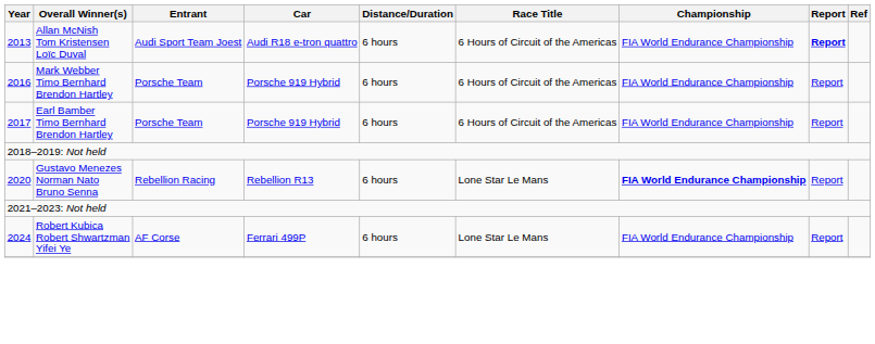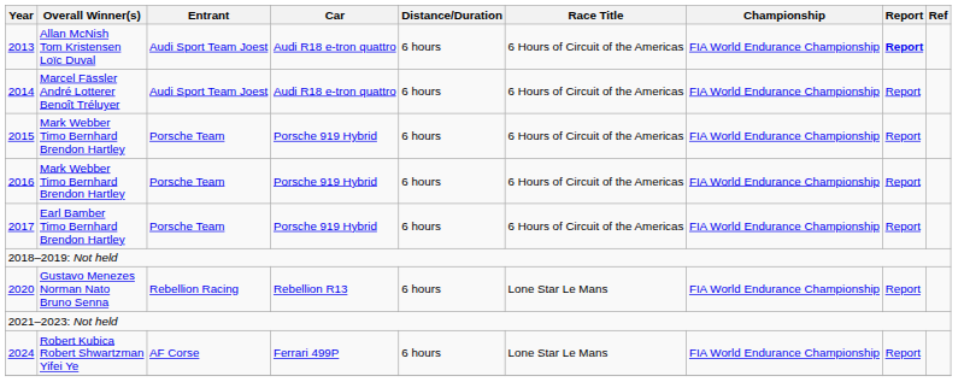 <table class="wikitable" style="font-size: 90%;">
 <tr>
 <th>Year</th>
 <th>Overall Winner(s)</th>
 <th>Entrant</th>
 <th>Car</th>
 <th>Distance/Duration</th>
 <th>Race Title</th>
 <th>Championship</th>
 <th>Report</th>
 <th>Ref</th>
 </tr>
 <tr>
 <td><a href='#'>2013</a></td>
 <td> <a href='#'>Allan McNish</a><br> <a href='#'>Tom Kristensen</a><br> <a href='#'>Loïc Duval</a></td>
 <td> <a href='#'>Audi Sport Team Joest</a></td>
 <td><a href='#'>Audi R18 e-tron quattro</a></td>
 <td>6 hours</td>
 <td>6 Hours of Circuit of the Americas</td>
 <td><a href='#'>FIA World Endurance Championship</a></td>
 <td><strong><a href='#'>Report</a></strong></td>
+<td></td>
+</tr>
+<tr>
+<td><a href='#'>2014</a></td>
+<td> <a href='#'>Marcel Fässler</a><br> <a href='#'>André Lotterer</a><br> <a href='#'>Benoît Tréluyer</a></td>
+<td> <a href='#'>Audi Sport Team Joest</a></td>
+<td><a href='#'>Audi R18 e-tron quattro</a></td>
+<td>6 hours</td>
+<td>6 Hours of Circuit of the Americas</td>
+<td><a href='#'>FIA World Endurance Championship</a></td>
+<td><a href='#'>Report</a></td>
+<td></td>
+</tr>
+<tr>
+<td><a href='#'>2015</a></td>
+<td> <a href='#'>Mark Webber</a><br> <a href='#'>Timo Bernhard</a><br> <a href='#'>Brendon Hartley</a></td>
+<td> <a href='#'>Porsche Team</a></td>
+<td><a href='#'>Porsche 919 Hybrid</a></td>
+<td>6 hours</td>
+<td>6 Hours of Circuit of the Americas</td>
+<td><a href='#'>FIA World Endurance Championship</a></td>
+<td><a href='#'>Report</a></td>
 <td></td>
 </tr>
 <tr>
 <td><a href='#'>2016</a></td>
 <td> <a href='#'>Mark Webber</a><br> <a href='#'>Timo Bernhard</a><br> <a href='#'>Brendon Hartley</a></td>
 <td> <a href='#'>Porsche Team</a></td>
 <td><a href='#'>Porsche 919 Hybrid</a></td>
 <td>6 hours</td>
 <td>6 Hours of Circuit of the Americas</td>
 <td><a href='#'>FIA World Endurance Championship</a></td>
 <td><a href='#'>Report</a></td>
 <td></td>
 </tr>
 <tr>
 <td><a href='#'>2017</a></td>
 <td> <a href='#'>Earl Bamber</a><br> <a href='#'>Timo Bernhard</a><br> <a href='#'>Brendon Hartley</a></td>
 <td> <a href='#'>Porsche Team</a></td>
 <td><a href='#'>Porsche 919 Hybrid</a></td>
 <td>6 hours</td>
 <td>6 Hours of Circuit of the Americas</td>
 <td><a href='#'>FIA World Endurance Championship</a></td>
 <td><a href='#'>Report</a></td>
 <td></td>
 </tr>
 <tr>
 <td colspan=9>2018–2019: <em>Not held</em></td>
 </tr>
 <tr>
 <td><a href='#'>2020</a></td>
 <td> <a href='#'>Gustavo Menezes</a><br> <a href='#'>Norman Nato</a><br> <a href='#'>Bruno Senna</a></td>
 <td> <a href='#'>Rebellion Racing</a></td>
 <td><a href='#'>Rebellion R13</a></td>
 <td>6 hours</td>
 <td>Lone Star Le Mans</td>
-<td><strong><a href='#'>FIA World Endurance Championship</a></strong></td>
+<td><a href='#'>FIA World Endurance Championship</a></td>
 <td><a href='#'>Report</a></td>
 <td></td>
 </tr>
 <tr>
 <td colspan=9>2021–2023: <em>Not held</em></td>
 </tr>
 <tr>
 <td><a href='#'>2024</a></td>
 <td> <a href='#'>Robert Kubica</a><br> <a href='#'>Robert Shwartzman</a><br> <a href='#'>Yifei Ye</a></td>
 <td> <a href='#'>AF Corse</a></td>
 <td><a href='#'>Ferrari 499P</a></td>
 <td>6 hours</td>
 <td>Lone Star Le Mans</td>
 <td><a href='#'>FIA World Endurance Championship</a></td>
 <td><a href='#'>Report</a></td>
 <td></td>
 </tr>
 <tr>
 </tr>
 </table>
